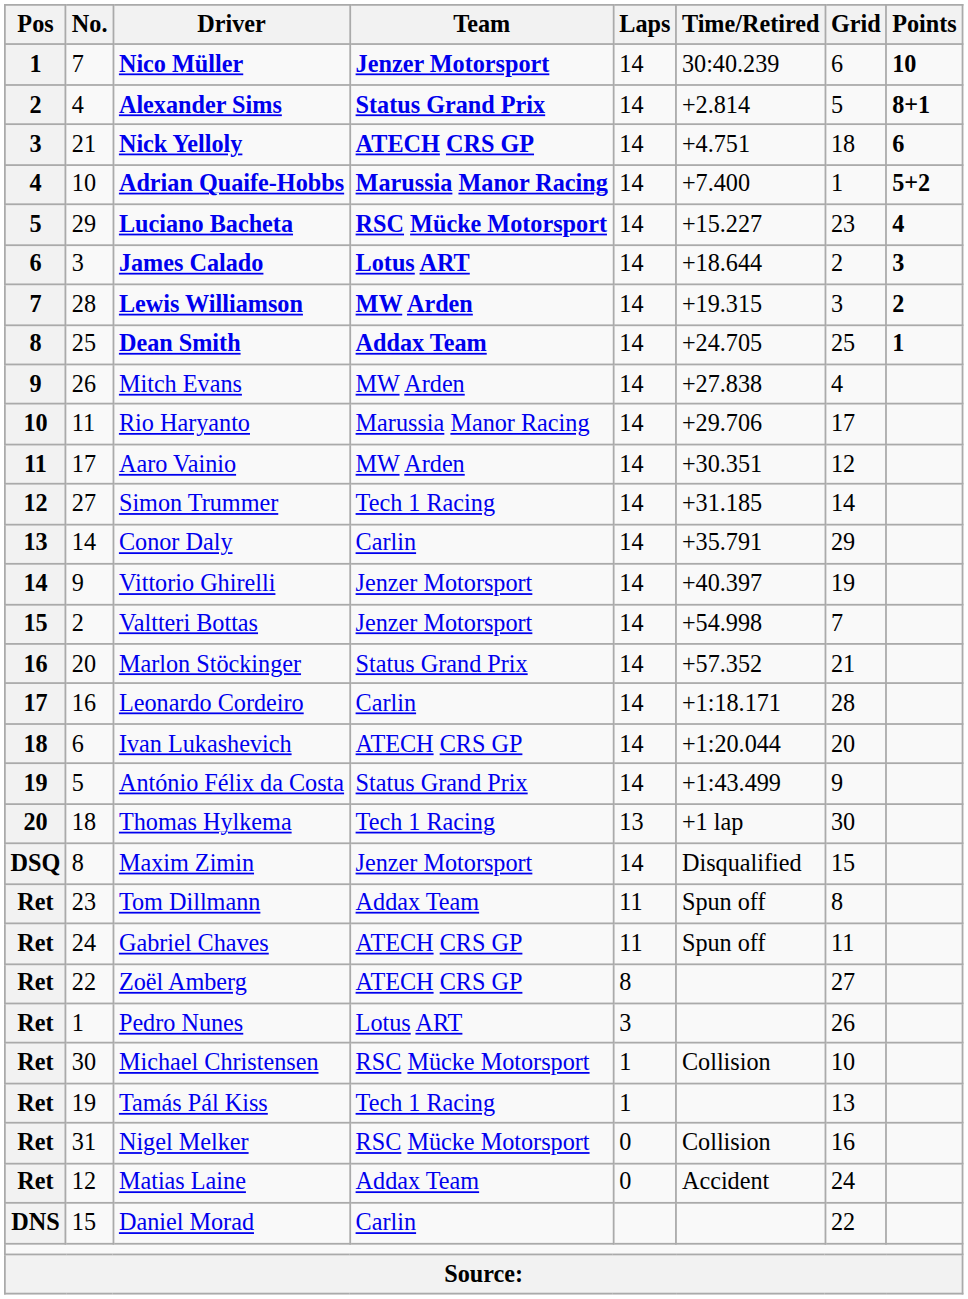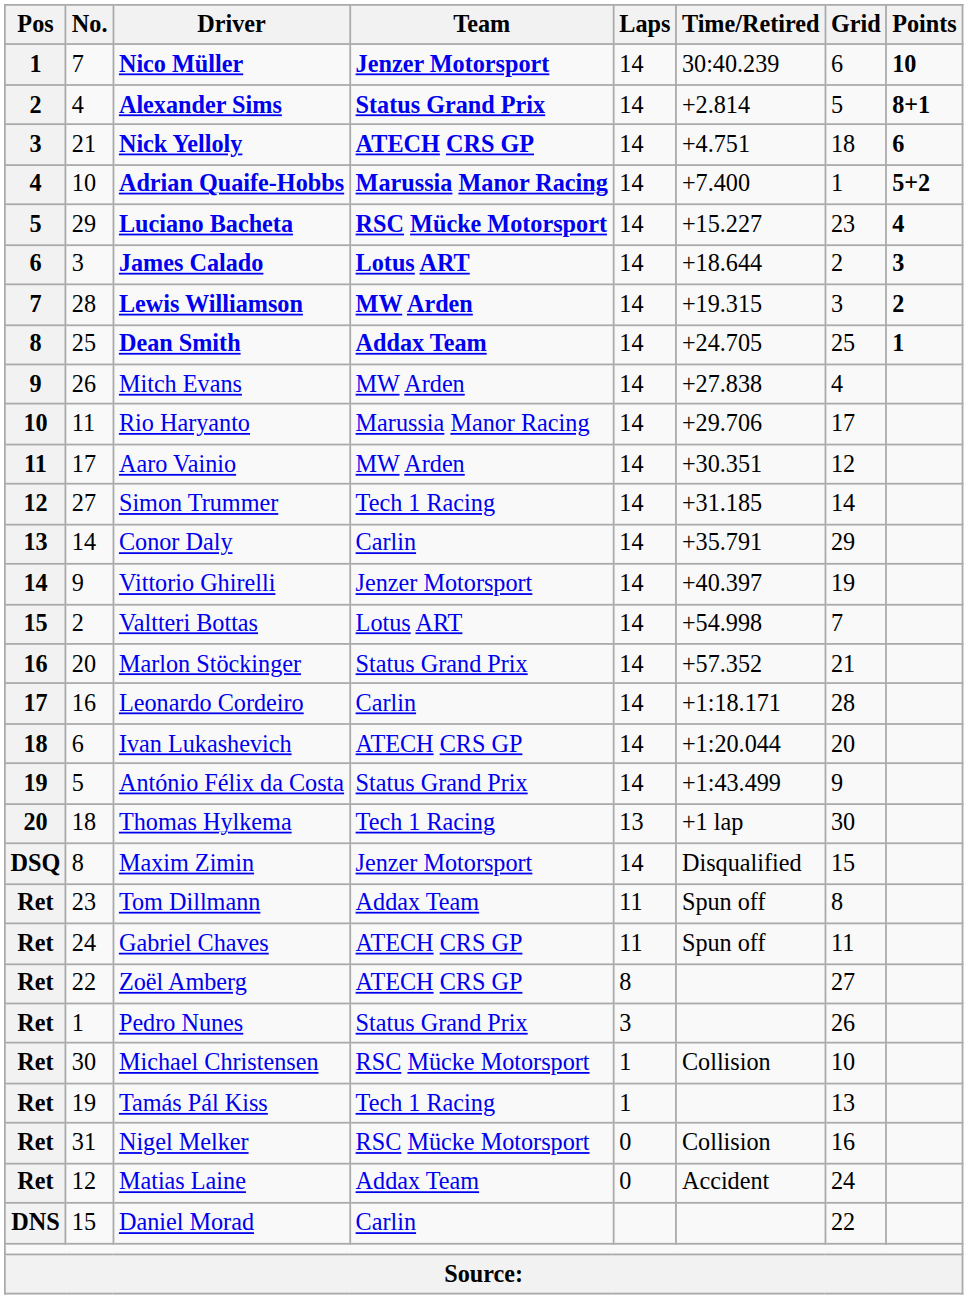 <table class="wikitable" style="font-size:85%">
 <tr>
 <th>Pos</th>
 <th>No.</th>
 <th>Driver</th>
 <th>Team</th>
 <th>Laps</th>
 <th>Time/Retired</th>
 <th>Grid</th>
 <th>Points</th>
 </tr>
 <tr>
 <th>1</th>
 <td>7</td>
 <td> <strong><a href='#'>Nico Müller</a></strong></td>
 <td><strong><a href='#'>Jenzer Motorsport</a></strong></td>
 <td>14</td>
 <td>30:40.239</td>
 <td>6</td>
 <td><strong>10</strong></td>
 </tr>
 <tr>
 <th>2</th>
 <td>4</td>
 <td> <strong><a href='#'>Alexander Sims</a></strong></td>
 <td><strong><a href='#'>Status Grand Prix</a></strong></td>
 <td>14</td>
 <td>+2.814</td>
 <td>5</td>
 <td><strong>8+1</strong></td>
 </tr>
 <tr>
 <th>3</th>
 <td>21</td>
 <td> <strong><a href='#'>Nick Yelloly</a></strong></td>
 <td><strong><a href='#'>ATECH</a> <a href='#'>CRS GP</a></strong></td>
 <td>14</td>
 <td>+4.751</td>
 <td>18</td>
 <td><strong>6</strong></td>
 </tr>
 <tr>
 <th>4</th>
 <td>10</td>
 <td> <strong><a href='#'>Adrian Quaife-Hobbs</a></strong></td>
 <td><strong><a href='#'>Marussia</a> <a href='#'>Manor Racing</a></strong></td>
 <td>14</td>
 <td>+7.400</td>
 <td>1</td>
 <td><strong>5+2</strong></td>
 </tr>
 <tr>
 <th>5</th>
 <td>29</td>
 <td> <strong><a href='#'>Luciano Bacheta</a></strong></td>
 <td><strong><a href='#'>RSC</a> <a href='#'>Mücke Motorsport</a></strong></td>
 <td>14</td>
 <td>+15.227</td>
 <td>23</td>
 <td><strong>4</strong></td>
 </tr>
 <tr>
 <th>6</th>
 <td>3</td>
 <td> <strong><a href='#'>James Calado</a></strong></td>
 <td><strong><a href='#'>Lotus</a> <a href='#'>ART</a></strong></td>
 <td>14</td>
 <td>+18.644</td>
 <td>2</td>
 <td><strong>3</strong></td>
 </tr>
 <tr>
 <th>7</th>
 <td>28</td>
 <td> <strong><a href='#'>Lewis Williamson</a></strong></td>
 <td><strong><a href='#'>MW</a> <a href='#'>Arden</a></strong></td>
 <td>14</td>
 <td>+19.315</td>
 <td>3</td>
 <td><strong>2</strong></td>
 </tr>
 <tr>
 <th>8</th>
 <td>25</td>
 <td> <strong><a href='#'>Dean Smith</a></strong></td>
 <td><strong><a href='#'>Addax Team</a></strong></td>
 <td>14</td>
 <td>+24.705</td>
 <td>25</td>
 <td><strong>1</strong></td>
 </tr>
 <tr>
 <th>9</th>
 <td>26</td>
 <td> <a href='#'>Mitch Evans</a></td>
 <td><a href='#'>MW</a> <a href='#'>Arden</a></td>
 <td>14</td>
 <td>+27.838</td>
 <td>4</td>
 <td></td>
 </tr>
 <tr>
 <th>10</th>
 <td>11</td>
 <td> <a href='#'>Rio Haryanto</a></td>
 <td><a href='#'>Marussia</a> <a href='#'>Manor Racing</a></td>
 <td>14</td>
 <td>+29.706</td>
 <td>17 </td>
 <td></td>
 </tr>
 <tr>
 <th>11</th>
 <td>17</td>
 <td> <a href='#'>Aaro Vainio</a></td>
 <td><a href='#'>MW</a> <a href='#'>Arden</a></td>
 <td>14</td>
 <td>+30.351</td>
 <td>12</td>
 <td></td>
 </tr>
 <tr>
 <th>12</th>
 <td>27</td>
 <td> <a href='#'>Simon Trummer</a></td>
 <td><a href='#'>Tech 1 Racing</a></td>
 <td>14</td>
 <td>+31.185</td>
 <td>14</td>
 <td></td>
 </tr>
 <tr>
 <th>13</th>
 <td>14</td>
 <td> <a href='#'>Conor Daly</a></td>
 <td><a href='#'>Carlin</a></td>
 <td>14</td>
 <td>+35.791</td>
 <td>29</td>
 <td></td>
 </tr>
 <tr>
 <th>14</th>
 <td>9</td>
 <td> <a href='#'>Vittorio Ghirelli</a></td>
 <td><a href='#'>Jenzer Motorsport</a></td>
 <td>14</td>
 <td>+40.397</td>
 <td>19</td>
 <td></td>
 </tr>
 <tr>
 <th>15</th>
 <td>2</td>
 <td> <a href='#'>Valtteri Bottas</a></td>
-<td><a href='#'>Jenzer Motorsport</a></td>
+<td><a href='#'>Lotus</a> <a href='#'>ART</a></td>
 <td>14</td>
 <td>+54.998</td>
 <td>7</td>
 <td></td>
 </tr>
 <tr>
 <th>16</th>
 <td>20</td>
 <td> <a href='#'>Marlon Stöckinger</a></td>
 <td><a href='#'>Status Grand Prix</a></td>
 <td>14</td>
 <td>+57.352</td>
 <td>21</td>
 <td></td>
 </tr>
 <tr>
 <th>17</th>
 <td>16</td>
 <td> <a href='#'>Leonardo Cordeiro</a></td>
 <td><a href='#'>Carlin</a></td>
 <td>14</td>
 <td>+1:18.171</td>
 <td>28</td>
 <td></td>
 </tr>
 <tr>
 <th>18</th>
 <td>6</td>
 <td> <a href='#'>Ivan Lukashevich</a></td>
 <td><a href='#'>ATECH</a> <a href='#'>CRS GP</a></td>
 <td>14</td>
 <td>+1:20.044</td>
 <td>20</td>
 <td></td>
 </tr>
 <tr>
 <th>19</th>
 <td>5</td>
 <td> <a href='#'>António Félix da Costa</a></td>
 <td><a href='#'>Status Grand Prix</a></td>
 <td>14</td>
 <td>+1:43.499</td>
 <td>9</td>
 <td></td>
 </tr>
 <tr>
 <th>20</th>
 <td>18</td>
 <td> <a href='#'>Thomas Hylkema</a></td>
 <td><a href='#'>Tech 1 Racing</a></td>
 <td>13</td>
 <td>+1 lap</td>
 <td>30 </td>
 <td></td>
 </tr>
 <tr>
 <th>DSQ</th>
 <td>8</td>
 <td> <a href='#'>Maxim Zimin</a></td>
 <td><a href='#'>Jenzer Motorsport</a></td>
 <td>14</td>
 <td>Disqualified</td>
 <td>15</td>
 <td></td>
 </tr>
 <tr>
 <th>Ret</th>
 <td>23</td>
 <td> <a href='#'>Tom Dillmann</a></td>
 <td><a href='#'>Addax Team</a></td>
 <td>11</td>
 <td>Spun off</td>
 <td>8</td>
 <td></td>
 </tr>
 <tr>
 <th>Ret</th>
 <td>24</td>
 <td> <a href='#'>Gabriel Chaves</a></td>
 <td><a href='#'>ATECH</a> <a href='#'>CRS GP</a></td>
 <td>11</td>
 <td>Spun off</td>
 <td>11</td>
 <td></td>
 </tr>
 <tr>
 <th>Ret</th>
 <td>22</td>
 <td> <a href='#'>Zoël Amberg</a></td>
 <td><a href='#'>ATECH</a> <a href='#'>CRS GP</a></td>
 <td>8</td>
 <td></td>
 <td>27</td>
 <td></td>
 </tr>
 <tr>
 <th>Ret</th>
 <td>1</td>
 <td> <a href='#'>Pedro Nunes</a></td>
-<td><a href='#'>Lotus</a> <a href='#'>ART</a></td>
+<td><a href='#'>Status Grand Prix</a></td>
 <td>3</td>
 <td></td>
 <td>26</td>
 <td></td>
 </tr>
 <tr>
 <th>Ret</th>
 <td>30</td>
 <td> <a href='#'>Michael Christensen</a></td>
 <td><a href='#'>RSC</a> <a href='#'>Mücke Motorsport</a></td>
 <td>1</td>
 <td>Collision</td>
 <td>10</td>
 <td></td>
 </tr>
 <tr>
 <th>Ret</th>
 <td>19</td>
 <td> <a href='#'>Tamás Pál Kiss</a></td>
 <td><a href='#'>Tech 1 Racing</a></td>
 <td>1</td>
 <td></td>
 <td>13</td>
 <td></td>
 </tr>
 <tr>
 <th>Ret</th>
 <td>31</td>
 <td> <a href='#'>Nigel Melker</a></td>
 <td><a href='#'>RSC</a> <a href='#'>Mücke Motorsport</a></td>
 <td>0</td>
 <td>Collision</td>
 <td>16</td>
 <td></td>
 </tr>
 <tr>
 <th>Ret</th>
 <td>12</td>
 <td> <a href='#'>Matias Laine</a></td>
 <td><a href='#'>Addax Team</a></td>
 <td>0</td>
 <td>Accident</td>
 <td>24</td>
 <td></td>
 </tr>
 <tr>
 <th>DNS</th>
 <td>15</td>
 <td> <a href='#'>Daniel Morad</a></td>
 <td><a href='#'>Carlin</a></td>
 <td></td>
 <td></td>
 <td>22</td>
 <td></td>
 </tr>
 <tr>
 <td colspan=8></td>
 </tr>
 <tr>
 <th colspan="8">Source:</th>
 </tr>
 </table>
